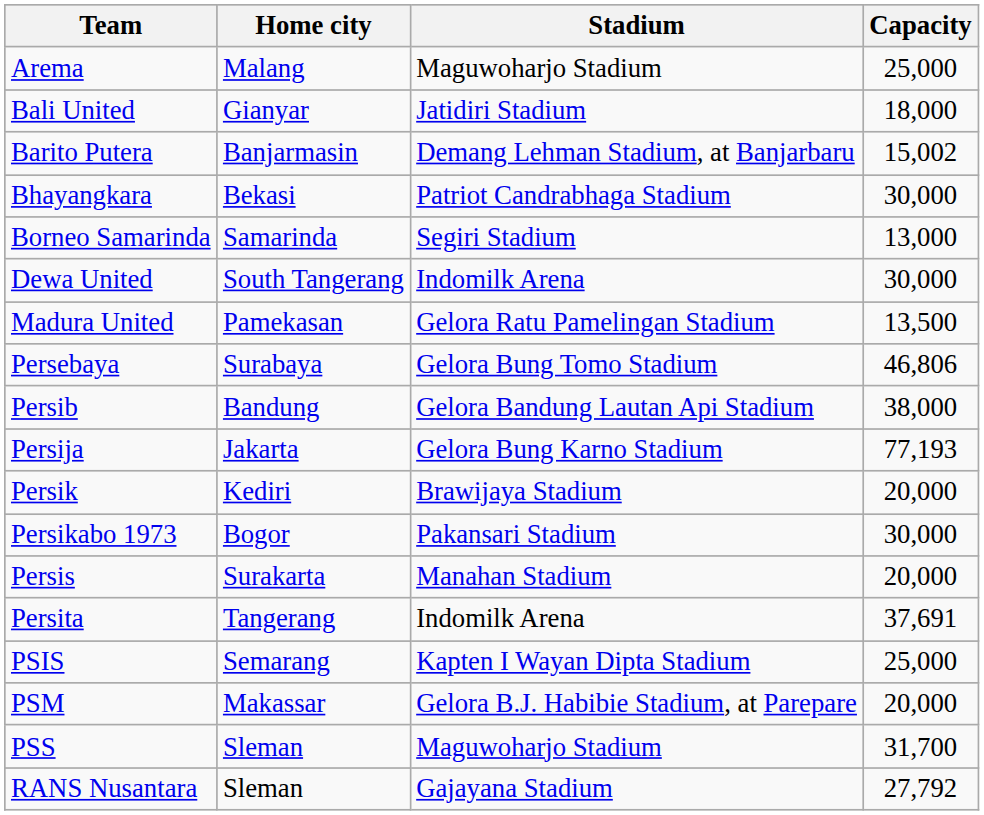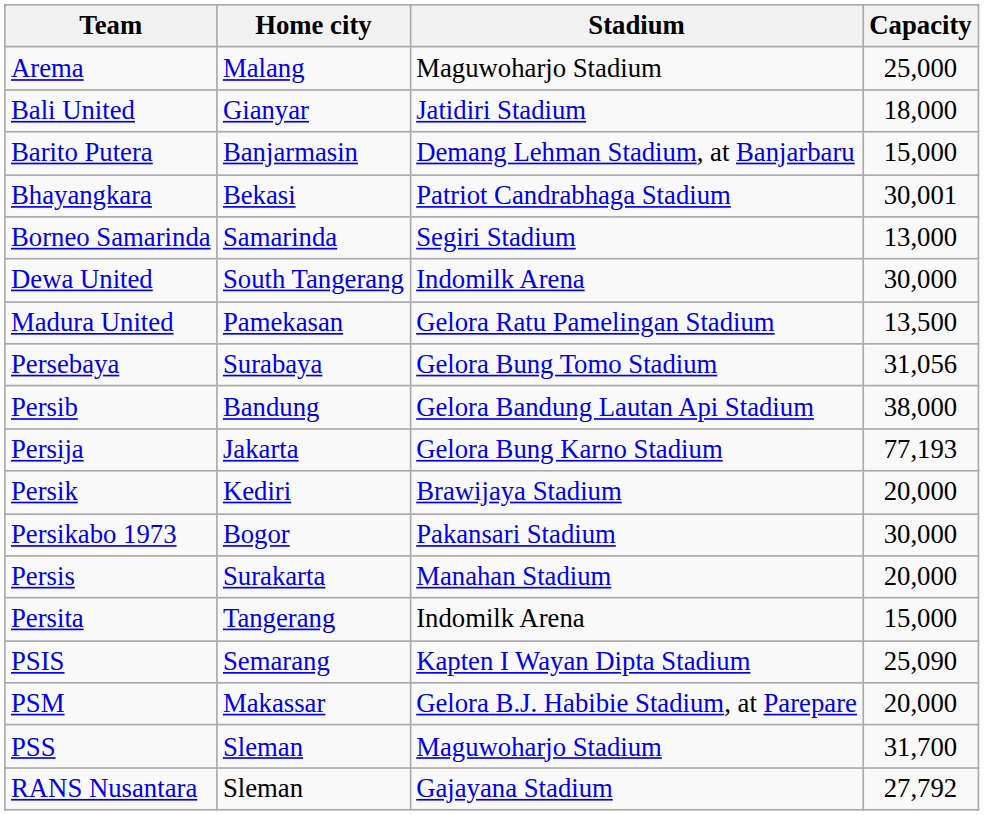 <table class="wikitable sortable">
 <tr>
 <th>Team</th>
 <th>Home city</th>
 <th>Stadium</th>
 <th>Capacity</th>
 </tr>
 <tr>
 <td><a href='#'>Arema</a></td>
 <td><a href='#'>Malang</a></td>
 <td>Maguwoharjo Stadium</td>
 <td align="center">25,000</td>
 </tr>
 <tr>
 <td><a href='#'>Bali United</a></td>
 <td><a href='#'>Gianyar</a></td>
 <td><a href='#'>Jatidiri Stadium</a></td>
 <td align="center">18,000</td>
 </tr>
 <tr>
 <td><a href='#'>Barito Putera</a></td>
 <td><a href='#'>Banjarmasin</a></td>
 <td><a href='#'>Demang Lehman Stadium</a>, at <a href='#'>Banjarbaru</a></td>
-<td align="center">15,002</td>
+<td align="center">15,000</td>
 </tr>
 <tr>
 <td><a href='#'>Bhayangkara</a></td>
 <td><a href='#'>Bekasi</a></td>
 <td><a href='#'>Patriot Candrabhaga Stadium</a></td>
-<td align="center">30,000</td>
+<td align="center">30,001</td>
 </tr>
 <tr>
 <td><a href='#'>Borneo Samarinda</a></td>
 <td><a href='#'>Samarinda</a></td>
 <td><a href='#'>Segiri Stadium</a></td>
 <td align="center">13,000</td>
 </tr>
 <tr>
 <td><a href='#'>Dewa United</a></td>
 <td><a href='#'>South Tangerang</a></td>
 <td><a href='#'>Indomilk Arena</a></td>
 <td align="center">30,000</td>
 </tr>
 <tr>
 <td><a href='#'>Madura United</a></td>
 <td><a href='#'>Pamekasan</a></td>
 <td><a href='#'>Gelora Ratu Pamelingan Stadium</a></td>
 <td align="center">13,500</td>
 </tr>
 <tr>
 <td><a href='#'>Persebaya</a></td>
 <td><a href='#'>Surabaya</a></td>
 <td><a href='#'>Gelora Bung Tomo Stadium</a></td>
-<td align="center">46,806</td>
+<td align="center">31,056</td>
 </tr>
 <tr>
 <td><a href='#'>Persib</a></td>
 <td><a href='#'>Bandung</a></td>
 <td><a href='#'>Gelora Bandung Lautan Api Stadium</a></td>
 <td align="center">38,000</td>
 </tr>
 <tr>
 <td><a href='#'>Persija</a></td>
 <td><a href='#'>Jakarta</a></td>
 <td><a href='#'>Gelora Bung Karno Stadium</a></td>
 <td align="center">77,193</td>
 </tr>
 <tr>
 <td><a href='#'>Persik</a></td>
 <td><a href='#'>Kediri</a></td>
 <td><a href='#'>Brawijaya Stadium</a></td>
 <td align="center">20,000</td>
 </tr>
 <tr>
 <td><a href='#'>Persikabo 1973</a></td>
 <td><a href='#'>Bogor</a></td>
 <td><a href='#'>Pakansari Stadium</a></td>
 <td align="center">30,000</td>
 </tr>
 <tr>
 <td><a href='#'>Persis</a></td>
 <td><a href='#'>Surakarta</a></td>
 <td><a href='#'>Manahan Stadium</a></td>
 <td align="center">20,000</td>
 </tr>
 <tr>
 <td><a href='#'>Persita</a></td>
 <td><a href='#'>Tangerang</a></td>
 <td>Indomilk Arena</td>
-<td align="center">37,691</td>
+<td align="center">15,000</td>
 </tr>
 <tr>
 <td><a href='#'>PSIS</a></td>
 <td><a href='#'>Semarang</a></td>
 <td><a href='#'>Kapten I Wayan Dipta Stadium</a></td>
-<td align="center">25,000</td>
+<td align="center">25,090</td>
 </tr>
 <tr>
 <td><a href='#'>PSM</a></td>
 <td><a href='#'>Makassar</a></td>
 <td><a href='#'>Gelora B.J. Habibie Stadium</a>, at <a href='#'>Parepare</a></td>
 <td align="center">20,000</td>
 </tr>
 <tr>
 <td><a href='#'>PSS</a></td>
 <td><a href='#'>Sleman</a></td>
 <td><a href='#'>Maguwoharjo Stadium</a></td>
 <td align="center">31,700</td>
 </tr>
 <tr>
 <td><a href='#'>RANS Nusantara</a></td>
 <td>Sleman</td>
 <td><a href='#'>Gajayana Stadium</a></td>
 <td align="center">27,792</td>
 </tr>
 </table>
